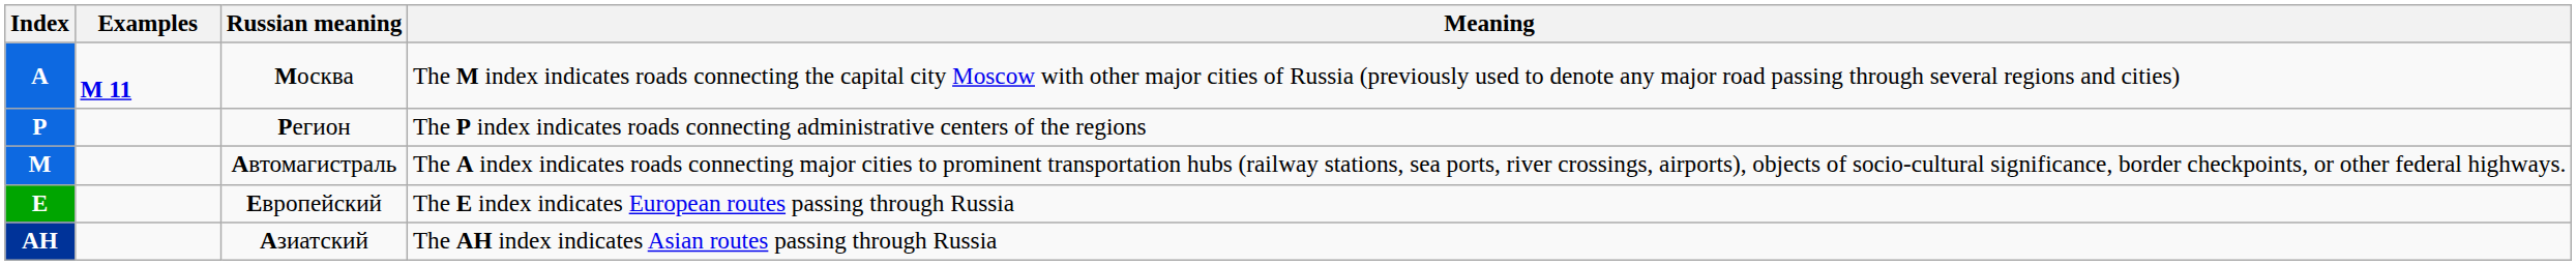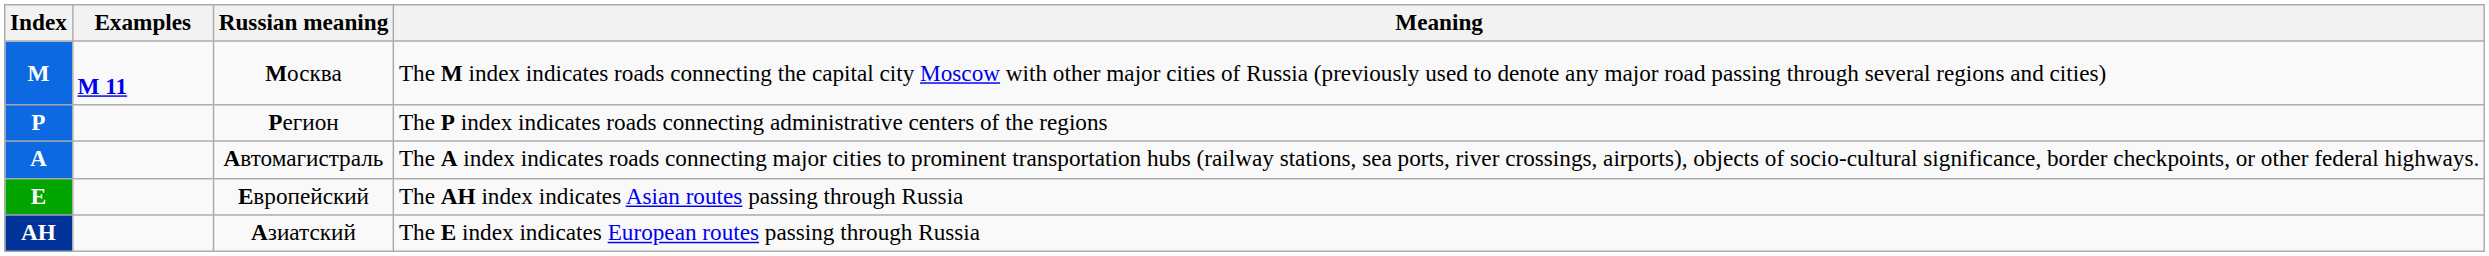 <table class="wikitable">
 <tr>
 <th>Index</th>
 <th style="width: 90px">Examples</th>
 <th>Russian meaning</th>
 <th>Meaning</th>
 </tr>
 <tr>
-<td style="background:#0D69E1; color:white; text-align:center;"><strong>А</strong></td>
+<td style="background:#0D69E1; color:white; text-align:center;"><strong>M</strong></td>
 <td><strong><br>  <a href='#'>M 11</a></strong></td>
 <td style="text-align:center;"><strong>М</strong>осква</td>
 <td>The <strong>М</strong> index indicates roads connecting the capital city <a href='#'>Moscow</a> with other major cities of Russia (previously used to denote any major road passing through several regions and cities)</td>
 </tr>
 <tr>
 <td style="background:#0D69E1; color:white; text-align:center;"><strong>P</strong></td>
 <td></td>
 <td style="text-align:center;"><strong>Р</strong>егион</td>
 <td>The <strong>Р</strong> index indicates roads connecting administrative centers of the regions</td>
 </tr>
 <tr>
-<td style="background:#0D69E1; color:white; text-align:center;"><strong>M</strong></td>
+<td style="background:#0D69E1; color:white; text-align:center;"><strong>А</strong></td>
 <td></td>
 <td style="text-align:center;"><strong>А</strong>втомагистраль</td>
 <td>The <strong>А</strong> index indicates roads connecting major cities to prominent transportation hubs (railway stations, sea ports, river crossings, airports), objects of socio-cultural significance, border checkpoints, or other federal highways.</td>
 </tr>
 <tr>
 <td style="background:#00A500; color:white; text-align:center;"><strong>E</strong></td>
 <td></td>
 <td style="text-align:center;"><strong>Е</strong>вропейский</td>
-<td>The <strong>E</strong> index indicates <a href='#'>European routes</a> passing through Russia</td>
+<td>The <strong>AH</strong> index indicates <a href='#'>Asian routes</a> passing through Russia</td>
 </tr>
 <tr>
 <td style="background:#003399; color:white; text-align:center;"><strong>AH</strong></td>
 <td></td>
 <td style="text-align:center;"><strong>А</strong>зиатский</td>
-<td>The <strong>AH</strong> index indicates <a href='#'>Asian routes</a> passing through Russia</td>
+<td>The <strong>E</strong> index indicates <a href='#'>European routes</a> passing through Russia</td>
 </tr>
 </table>
